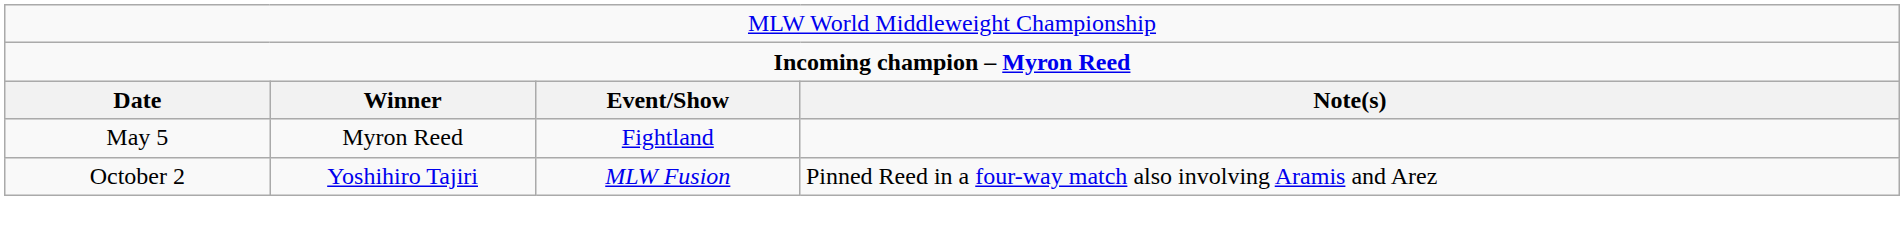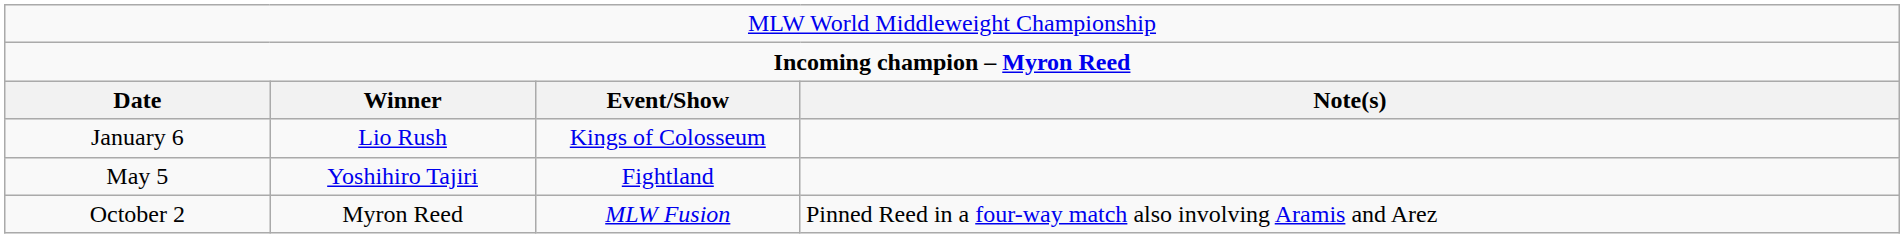 <table class="wikitable" style="text-align:center; width:100%;">
 <tr>
 <td colspan="4" style="text-align: center;"><a href='#'>MLW World Middleweight Championship</a></td>
 </tr>
 <tr>
 <td colspan="4" style="text-align: center;"><strong>Incoming champion – <a href='#'>Myron Reed</a></strong></td>
 </tr>
 <tr>
 <th width=14%>Date</th>
 <th width=14%>Winner</th>
 <th width=14%>Event/Show</th>
 <th width=58%>Note(s)</th>
 </tr>
 <tr>
+<td>January 6</td>
+<td><a href='#'>Lio Rush</a></td>
+<td><a href='#'>Kings of Colosseum</a></td>
+<td></td>
+</tr>
+<tr>
 <td>May 5</td>
-<td>Myron Reed</td>
+<td><a href='#'>Yoshihiro Tajiri</a></td>
 <td><a href='#'>Fightland</a></td>
 <td></td>
 </tr>
 <tr>
 <td>October 2</td>
-<td><a href='#'>Yoshihiro Tajiri</a></td>
+<td>Myron Reed</td>
 <td><em><a href='#'>MLW Fusion</a></em></td>
 <td align=left>Pinned Reed in a <a href='#'>four-way match</a> also involving <a href='#'>Aramis</a> and Arez</td>
 </tr>
 </table>
